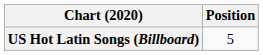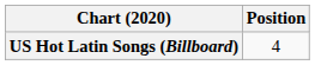 <table class="wikitable plainrowheaders" style="text-align:center">
 <tr>
 <th scope="col">Chart (2020)</th>
 <th scope="col">Position</th>
 </tr>
 <tr>
 <th scope="row">US Hot Latin Songs (<em>Billboard</em>)</th>
-<td>5</td>
+<td>4</td>
 </tr>
 </table>
